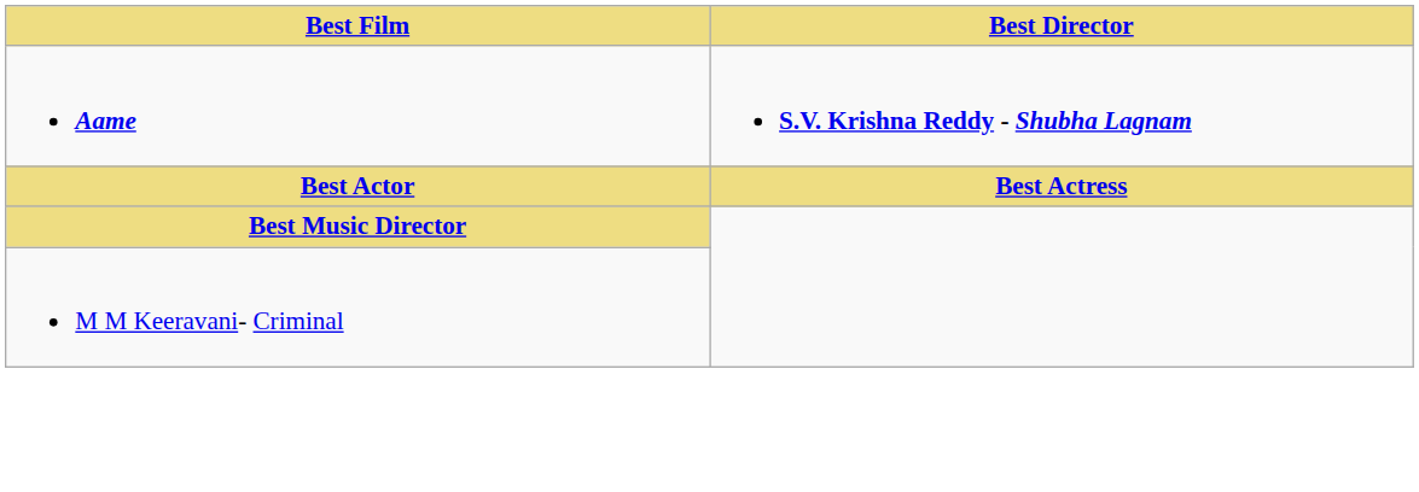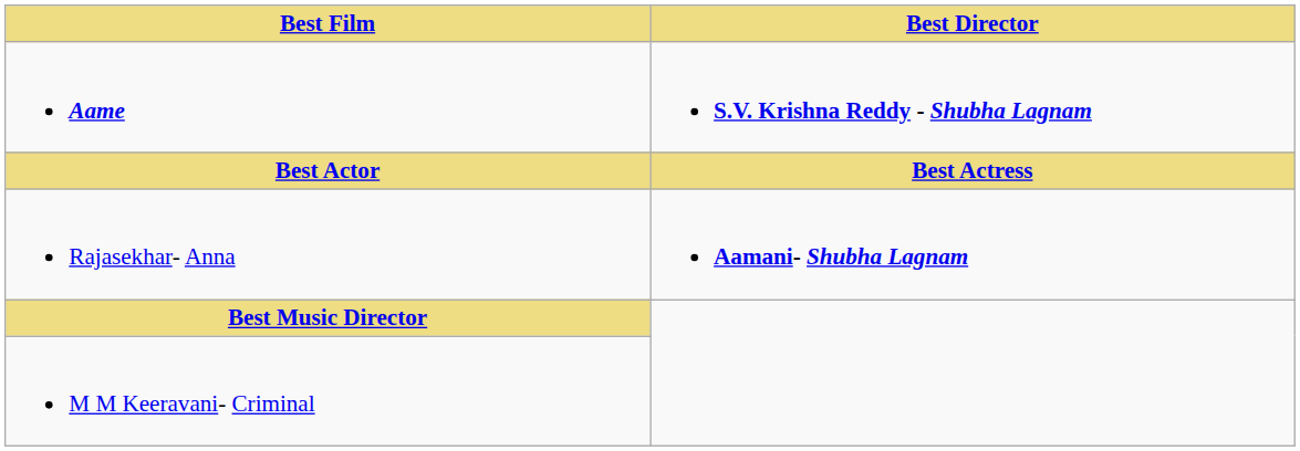 <table class="wikitable" width=100% |>
 <tr>
 <th !  style="background:#eedd82; text-align:center; width:50%;"><a href='#'>Best Film</a></th>
 <th !  style="background:#eedd82; text-align:center; width:50%;"><a href='#'>Best Director</a></th>
 </tr>
 <tr>
 <td valign="top"><br><ul><li><strong><em><a href='#'>Aame</a></em></strong></li></ul></td>
 <td valign="top"><br><ul><li><strong><a href='#'>S.V. Krishna Reddy</a> - <em><a href='#'>Shubha Lagnam</a><strong><em></li></ul></td>
 </tr>
 <tr>
 <th ! style="background:#eedd82; text-align:center;"><a href='#'>Best Actor</a></th>
 <th ! style="background:#eedd82; text-align:center;"><a href='#'>Best Actress</a></th>
 </tr>
 <tr>
+<td><br><ul><li></strong><a href='#'>Rajasekhar</a>- </em><a href='#'>Anna</a></em></strong></li></ul></td>
+<td><br><ul><li><strong><a href='#'>Aamani</a>- <em><a href='#'>Shubha Lagnam</a><strong><em></li></ul></td>
+</tr>
+<tr>
 <th ! style="background:#eedd82; text-align:center;"><a href='#'>Best Music Director</a></th>
 </tr>
 <tr>
 <td><br><ul><li></strong><a href='#'>M M Keeravani</a>- </em><a href='#'>Criminal</a></em></strong></li></ul></td>
 </tr>
 </table>
